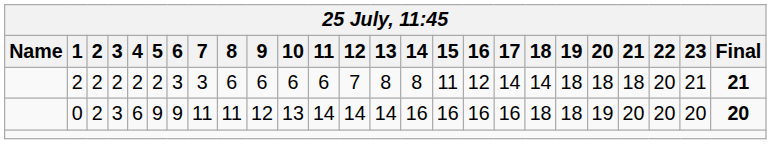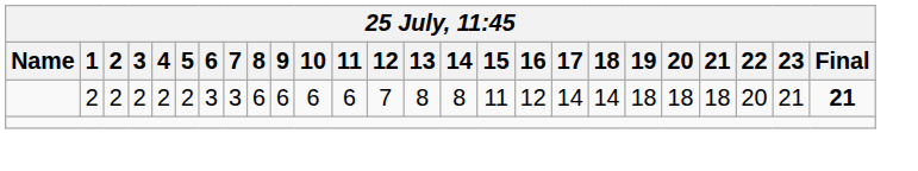 <table class=wikitable style="text-align:center; width: 55%">
 <tr>
 <th colspan=25><em>25 July, 11:45</em></th>
 </tr>
 <tr>
 <th>Name</th>
 <th>1</th>
 <th>2</th>
 <th>3</th>
 <th>4</th>
 <th>5</th>
 <th>6</th>
 <th>7</th>
 <th>8</th>
 <th>9</th>
 <th>10</th>
 <th>11</th>
 <th>12</th>
 <th>13</th>
 <th>14</th>
 <th>15</th>
 <th>16</th>
 <th>17</th>
 <th>18</th>
 <th>19</th>
 <th>20</th>
 <th>21</th>
 <th>22</th>
 <th>23</th>
 <th>Final</th>
 </tr>
 <tr>
 <td align=left><strong></strong></td>
 <td>2</td>
 <td>2</td>
 <td>2</td>
 <td>2</td>
 <td>2</td>
 <td>3</td>
 <td>3</td>
 <td>6</td>
 <td>6</td>
 <td>6</td>
 <td>6</td>
 <td>7</td>
 <td>8</td>
 <td>8</td>
 <td>11</td>
 <td>12</td>
 <td>14</td>
 <td>14</td>
 <td>18</td>
 <td>18</td>
 <td>18</td>
 <td>20</td>
 <td>21</td>
 <td><strong>21</strong></td>
 </tr>
 <tr>
-<td align=left></td>
-<td>0</td>
-<td>2</td>
-<td>3</td>
-<td>6</td>
-<td>9</td>
-<td>9</td>
-<td>11</td>
-<td>11</td>
-<td>12</td>
-<td>13</td>
-<td>14</td>
-<td>14</td>
-<td>14</td>
-<td>16</td>
-<td>16</td>
-<td>16</td>
-<td>16</td>
-<td>18</td>
-<td>18</td>
-<td>19</td>
-<td>20</td>
-<td>20</td>
-<td>20</td>
-<td><strong>20</strong></td>
-</tr>
-<tr>
 <td colspan=25></td>
 </tr>
 </table>
